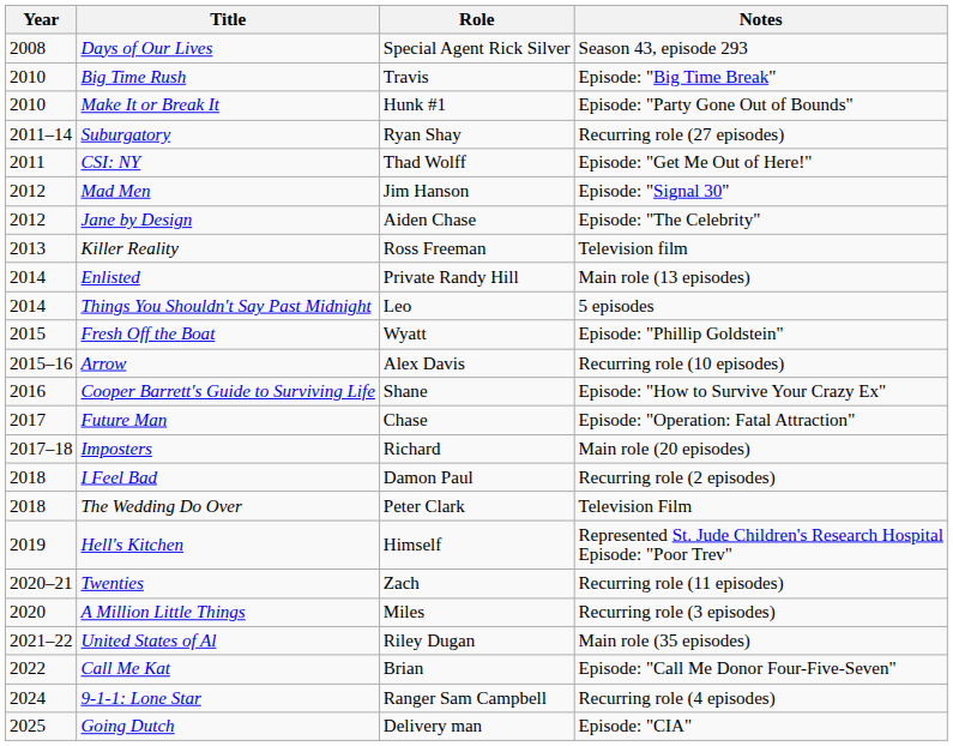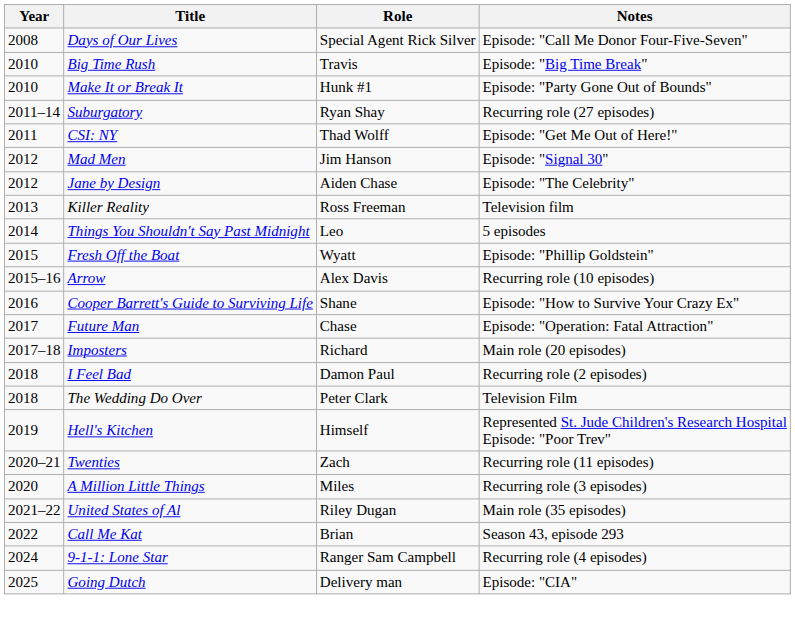 <table class="wikitable sortable">
 <tr>
 <th>Year</th>
 <th>Title</th>
 <th>Role</th>
 <th class="unsortable">Notes</th>
 </tr>
 <tr>
 <td>2008</td>
 <td><em><a href='#'>Days of Our Lives</a></em></td>
 <td>Special Agent Rick Silver</td>
-<td>Season 43, episode 293</td>
+<td>Episode: "Call Me Donor Four-Five-Seven"</td>
 </tr>
 <tr>
 <td>2010</td>
 <td><em><a href='#'>Big Time Rush</a></em></td>
 <td>Travis</td>
 <td>Episode: "<a href='#'>Big Time Break</a>"</td>
 </tr>
 <tr>
 <td>2010</td>
 <td><em><a href='#'>Make It or Break It</a></em></td>
 <td>Hunk #1</td>
 <td>Episode: "Party Gone Out of Bounds"</td>
 </tr>
 <tr>
 <td>2011–14</td>
 <td><em><a href='#'>Suburgatory</a></em></td>
 <td>Ryan Shay</td>
 <td>Recurring role (27 episodes)</td>
 </tr>
 <tr>
 <td>2011</td>
 <td><em><a href='#'>CSI: NY</a></em></td>
 <td>Thad Wolff</td>
 <td>Episode: "Get Me Out of Here!"</td>
 </tr>
 <tr>
 <td>2012</td>
 <td><em><a href='#'>Mad Men</a></em></td>
 <td>Jim Hanson</td>
 <td>Episode: "<a href='#'>Signal 30</a>"</td>
 </tr>
 <tr>
 <td>2012</td>
 <td><em><a href='#'>Jane by Design</a></em></td>
 <td>Aiden Chase</td>
 <td>Episode: "The Celebrity"</td>
 </tr>
 <tr>
 <td>2013</td>
 <td><em>Killer Reality</em></td>
 <td>Ross Freeman</td>
 <td>Television film</td>
-</tr>
-<tr>
-<td>2014</td>
-<td><em><a href='#'>Enlisted</a></em></td>
-<td>Private Randy Hill</td>
-<td>Main role (13 episodes)</td>
 </tr>
 <tr>
 <td>2014</td>
 <td><em><a href='#'>Things You Shouldn't Say Past Midnight</a></em></td>
 <td>Leo</td>
 <td>5 episodes</td>
 </tr>
 <tr>
 <td>2015</td>
 <td><em><a href='#'>Fresh Off the Boat</a></em></td>
 <td>Wyatt</td>
 <td>Episode: "Phillip Goldstein"</td>
 </tr>
 <tr>
 <td>2015–16</td>
 <td><em><a href='#'>Arrow</a></em></td>
 <td>Alex Davis</td>
 <td>Recurring role (10 episodes)</td>
 </tr>
 <tr>
 <td>2016</td>
 <td><em><a href='#'>Cooper Barrett's Guide to Surviving Life</a></em></td>
 <td>Shane</td>
 <td>Episode: "How to Survive Your Crazy Ex"</td>
 </tr>
 <tr>
 <td>2017</td>
 <td><em><a href='#'>Future Man</a></em></td>
 <td>Chase</td>
 <td>Episode: "Operation: Fatal Attraction"</td>
 </tr>
 <tr>
 <td>2017–18</td>
 <td><em><a href='#'>Imposters</a></em></td>
 <td>Richard</td>
 <td>Main role (20 episodes)</td>
 </tr>
 <tr>
 <td>2018</td>
 <td><em><a href='#'>I Feel Bad</a></em></td>
 <td>Damon Paul</td>
 <td>Recurring role (2 episodes)</td>
 </tr>
 <tr>
 <td>2018</td>
 <td><em>The Wedding Do Over</em></td>
 <td>Peter Clark</td>
 <td>Television Film</td>
 </tr>
 <tr>
 <td>2019</td>
 <td><em><a href='#'>Hell's Kitchen</a></em></td>
 <td>Himself</td>
 <td>Represented <a href='#'>St. Jude Children's Research Hospital</a><br>Episode: "Poor Trev"</td>
 </tr>
 <tr>
 <td>2020–21</td>
 <td><em><a href='#'>Twenties</a></em></td>
 <td>Zach</td>
 <td>Recurring role (11 episodes)</td>
 </tr>
 <tr>
 <td>2020</td>
 <td><em><a href='#'>A Million Little Things</a></em></td>
 <td>Miles</td>
 <td>Recurring role (3 episodes)</td>
 </tr>
 <tr>
 <td>2021–22</td>
 <td><em><a href='#'>United States of Al</a></em></td>
 <td>Riley Dugan</td>
 <td>Main role (35 episodes)</td>
 </tr>
 <tr>
 <td>2022</td>
 <td><em><a href='#'>Call Me Kat</a></em></td>
 <td>Brian</td>
-<td>Episode: "Call Me Donor Four-Five-Seven"</td>
+<td>Season 43, episode 293</td>
 </tr>
 <tr>
 <td>2024</td>
 <td><em><a href='#'>9-1-1: Lone Star</a></em></td>
 <td>Ranger Sam Campbell</td>
 <td>Recurring role (4 episodes)</td>
 </tr>
 <tr>
 <td>2025</td>
 <td><em><a href='#'>Going Dutch</a></td>
 <td>Delivery man</td>
 <td>Episode: "CIA"</td>
 </tr>
 </table>
